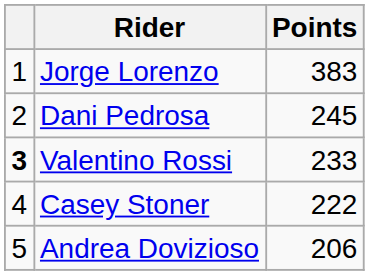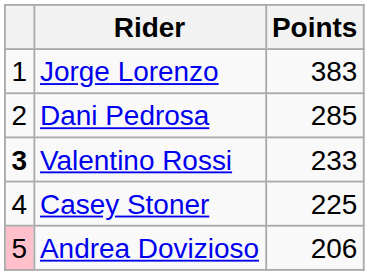 <table class="wikitable" style="font-size: 95%;">
 <tr>
 <th></th>
 <th>Rider</th>
 <th>Points</th>
 </tr>
 <tr>
 <td align=center>1</td>
 <td> <a href='#'>Jorge Lorenzo</a></td>
 <td align=right>383</td>
 </tr>
 <tr>
 <td align=center>2</td>
 <td> <a href='#'>Dani Pedrosa</a></td>
-<td align=right>245</td>
+<td align=right>285</td>
 </tr>
 <tr>
 <td align=center><strong>3</strong></td>
 <td> <a href='#'>Valentino Rossi</a></td>
 <td align=right>233</td>
 </tr>
 <tr>
 <td align=center>4</td>
 <td> <a href='#'>Casey Stoner</a></td>
-<td align=right>222</td>
+<td align=right>225</td>
 </tr>
 <tr>
-<td align=center>5</td>
+<td align=center style="background: pink;">5</td>
 <td> <a href='#'>Andrea Dovizioso</a></td>
 <td align=right>206</td>
 </tr>
 </table>
